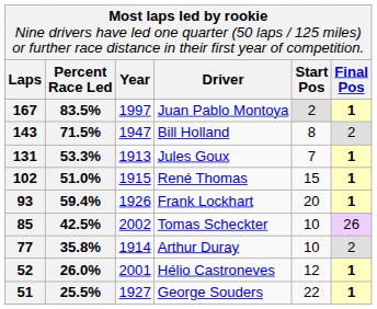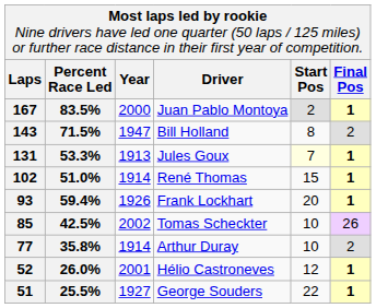 <table class="wikitable">
 <tr>
 <td style="background:#F2F2F2; text-align: center;" colspan="7"><strong>Most laps led by rookie</strong><br><em>Nine drivers have led one quarter (50 laps / 125 miles)<br>or further race distance in their first year of competition.</em></td>
 </tr>
 <tr>
 <td style="background:#F2F2F2; text-align: center;"><strong>Laps</strong></td>
 <td style="background:#F2F2F2; text-align: center;"><strong>Percent<br>Race Led</strong></td>
 <td style="background:#F2F2F2; text-align: center;"><strong>Year</strong></td>
 <td style="background:#F2F2F2; text-align: center;"><strong>Driver</strong></td>
 <td style="background:#F2F2F2; text-align: center;"><strong>Start<br>Pos</strong></td>
 <td style="background:#F2F2F2; text-align: center;"><strong><a href='#'>Final<br>Pos</a></strong></td>
 </tr>
 <tr>
 <td style="background:#F2F2F2; text-align: center;"><strong>167</strong></td>
 <td style="background:#F2F2F2; text-align: center;"><strong>83.5%</strong></td>
-<td style="text-align: center;"><a href='#'>1997</a></td>
+<td style="text-align: center;"><a href='#'>2000</a></td>
 <td> <a href='#'>Juan Pablo Montoya</a></td>
 <td style="background:#DFDFDF; text-align: center;">2</td>
 <td style="background:#FFFFBF; text-align: center;"><strong>1</strong></td>
 </tr>
 <tr>
 <td style="background:#F2F2F2; text-align: center;"><strong>143</strong></td>
 <td style="background:#F2F2F2; text-align: center;"><strong>71.5%</strong></td>
 <td style="text-align: center;"><a href='#'>1947</a></td>
 <td> <a href='#'>Bill Holland</a></td>
 <td style="text-align: center;">8</td>
 <td style="background:#DFDFDF; text-align: center;">2</td>
 </tr>
 <tr>
 <td style="background:#F2F2F2; text-align: center;"><strong>131</strong></td>
 <td style="background:#F2F2F2; text-align: center;"><strong>53.3%</strong></td>
 <td style="text-align: center;"><a href='#'>1913</a></td>
 <td> <a href='#'>Jules Goux</a></td>
-<td style="text-align: center;">7</td>
+<td style="background: lightyellow; text-align: center;">7</td>
 <td style="background:#FFFFBF; text-align: center;"><strong>1</strong></td>
 </tr>
 <tr>
 <td style="background:#F2F2F2; text-align: center;"><strong>102</strong></td>
 <td style="background:#F2F2F2; text-align: center;"><strong>51.0%</strong></td>
-<td style="text-align: center;"><a href='#'>1915</a></td>
+<td style="text-align: center;"><a href='#'>1914</a></td>
 <td> <a href='#'>René Thomas</a></td>
 <td style="text-align: center;">15</td>
 <td style="background:#FFFFBF; text-align: center;"><strong>1</strong></td>
 </tr>
 <tr>
 <td style="background:#F2F2F2; text-align: center;"><strong>93</strong></td>
 <td style="background:#F2F2F2; text-align: center;"><strong>59.4%</strong></td>
 <td style="text-align: center;"><a href='#'>1926</a></td>
 <td> <a href='#'>Frank Lockhart</a></td>
 <td style="text-align: center;">20</td>
 <td style="background:#FFFFBF; text-align: center;"><strong>1</strong></td>
 </tr>
 <tr>
 <td style="background:#F2F2F2; text-align: center;"><strong>85</strong></td>
 <td style="background:#F2F2F2; text-align: center;"><strong>42.5%</strong></td>
 <td style="text-align: center;"><a href='#'>2002</a></td>
 <td> <a href='#'>Tomas Scheckter</a></td>
 <td style="text-align: center;">10</td>
 <td style="background:#EFCFFF; text-align: center;">26</td>
 </tr>
 <tr>
 <td style="background:#F2F2F2; text-align: center;"><strong>77</strong></td>
 <td style="background:#F2F2F2; text-align: center;"><strong>35.8%</strong></td>
 <td style="text-align: center;"><a href='#'>1914</a></td>
 <td> <a href='#'>Arthur Duray</a></td>
 <td style="text-align: center;">10</td>
 <td style="background:#DFDFDF; text-align: center;">2</td>
 </tr>
 <tr>
 <td style="background:#F2F2F2; text-align: center;"><strong>52</strong></td>
 <td style="background:#F2F2F2; text-align: center;"><strong>26.0%</strong></td>
 <td style="text-align: center;"><a href='#'>2001</a></td>
 <td> <a href='#'>Hélio Castroneves</a></td>
 <td style="text-align: center;">12</td>
 <td style="background:#FFFFBF; text-align: center;"><strong>1</strong></td>
 </tr>
 <tr>
 <td style="background:#F2F2F2; text-align: center;"><strong>51</strong></td>
 <td style="background:#F2F2F2; text-align: center;"><strong>25.5%</strong></td>
 <td style="text-align: center;"><a href='#'>1927</a></td>
 <td> <a href='#'>George Souders</a></td>
 <td style="text-align: center;">22</td>
 <td style="background:#FFFFBF; text-align: center;"><strong>1</strong></td>
 </tr>
 </table>
